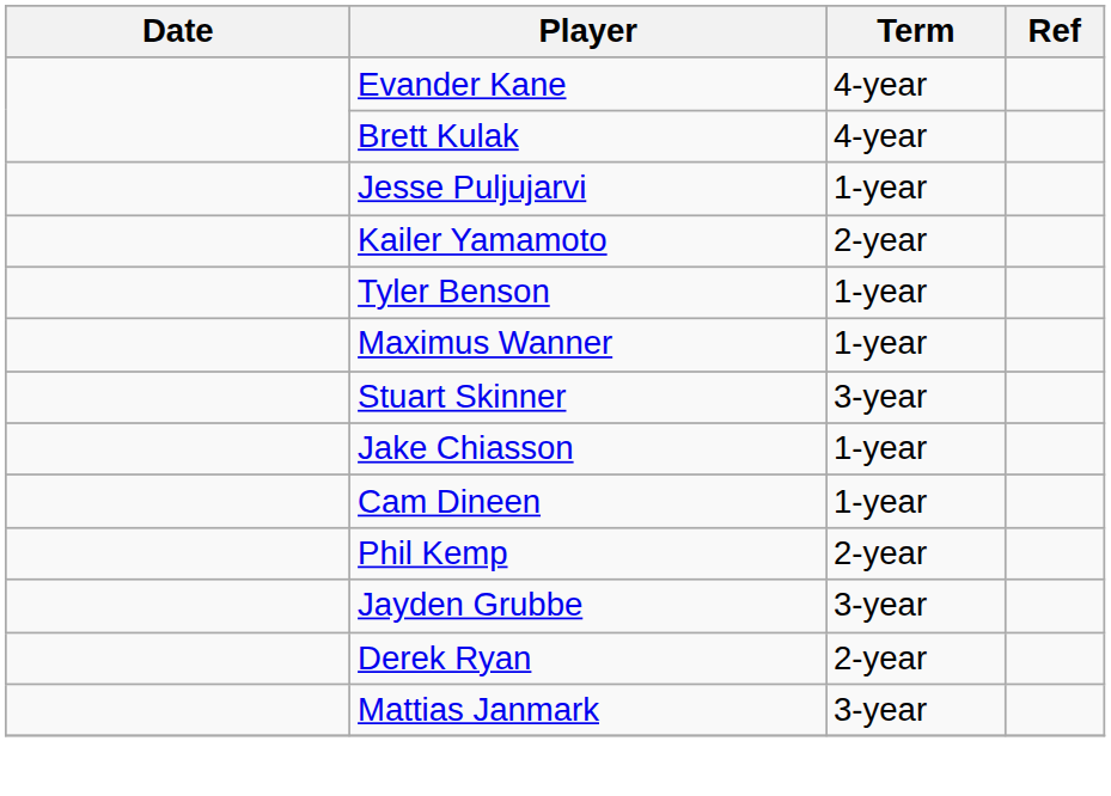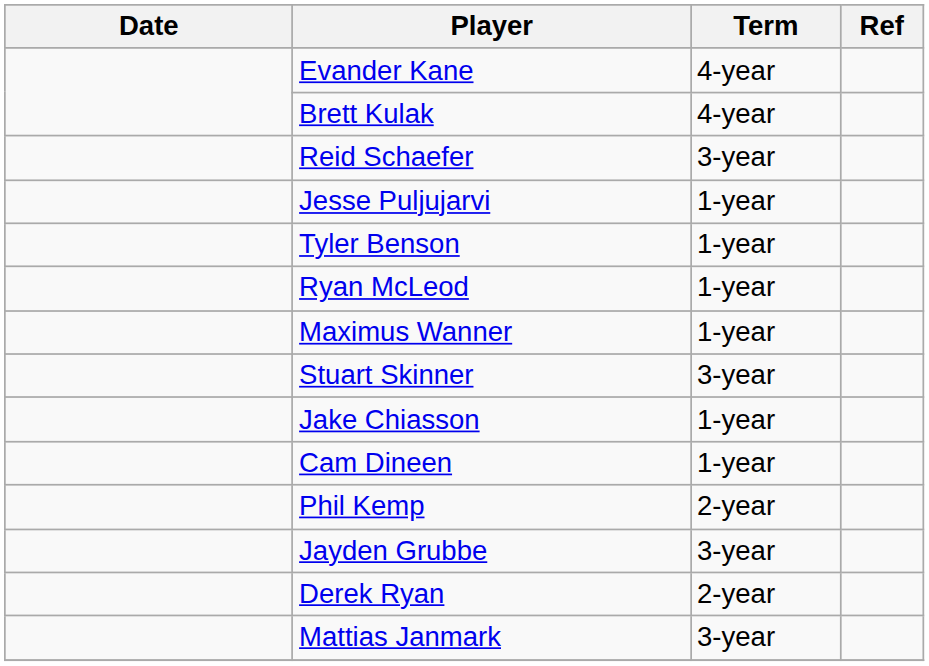 <table class="wikitable">
 <tr style="background:#ddd; text-align:center;">
 <th style="width: 10em;">Date</th>
 <th style="width: 14em;">Player</th>
 <th style="width: 5em;">Term</th>
 <th style="width: 2.5em;">Ref</th>
 </tr>
 <tr>
 <td rowspan=2></td>
 <td><a href='#'>Evander Kane</a></td>
 <td>4-year</td>
 <td></td>
 </tr>
 <tr>
 <td><a href='#'>Brett Kulak</a></td>
 <td>4-year</td>
 <td></td>
 </tr>
 <tr>
 <td></td>
+<td><a href='#'>Reid Schaefer</a></td>
+<td>3-year</td>
+<td></td>
+</tr>
+<tr>
+<td></td>
 <td><a href='#'>Jesse Puljujarvi</a></td>
 <td>1-year</td>
 <td></td>
 </tr>
 <tr>
 <td></td>
-<td><a href='#'>Kailer Yamamoto</a></td>
-<td>2-year</td>
+<td><a href='#'>Tyler Benson</a></td>
+<td>1-year</td>
 <td></td>
 </tr>
 <tr>
 <td></td>
-<td><a href='#'>Tyler Benson</a></td>
+<td><a href='#'>Ryan McLeod</a></td>
 <td>1-year</td>
 <td></td>
 </tr>
 <tr>
 <td></td>
 <td><a href='#'>Maximus Wanner</a></td>
 <td>1-year</td>
 <td></td>
 </tr>
 <tr>
 <td></td>
 <td><a href='#'>Stuart Skinner</a></td>
 <td>3-year</td>
 <td></td>
 </tr>
 <tr>
 <td></td>
 <td><a href='#'>Jake Chiasson</a></td>
 <td>1-year</td>
 <td></td>
 </tr>
 <tr>
 <td></td>
 <td><a href='#'>Cam Dineen</a></td>
 <td>1-year</td>
 <td></td>
 </tr>
 <tr>
 <td></td>
 <td><a href='#'>Phil Kemp</a></td>
 <td>2-year</td>
 <td></td>
 </tr>
 <tr>
 <td></td>
 <td><a href='#'>Jayden Grubbe</a></td>
 <td>3-year</td>
 <td></td>
 </tr>
 <tr>
 <td></td>
 <td><a href='#'>Derek Ryan</a></td>
 <td>2-year</td>
 <td></td>
 </tr>
 <tr>
 <td></td>
 <td><a href='#'>Mattias Janmark</a></td>
 <td>3-year</td>
 <td></td>
 </tr>
 <tr>
 </tr>
 </table>
